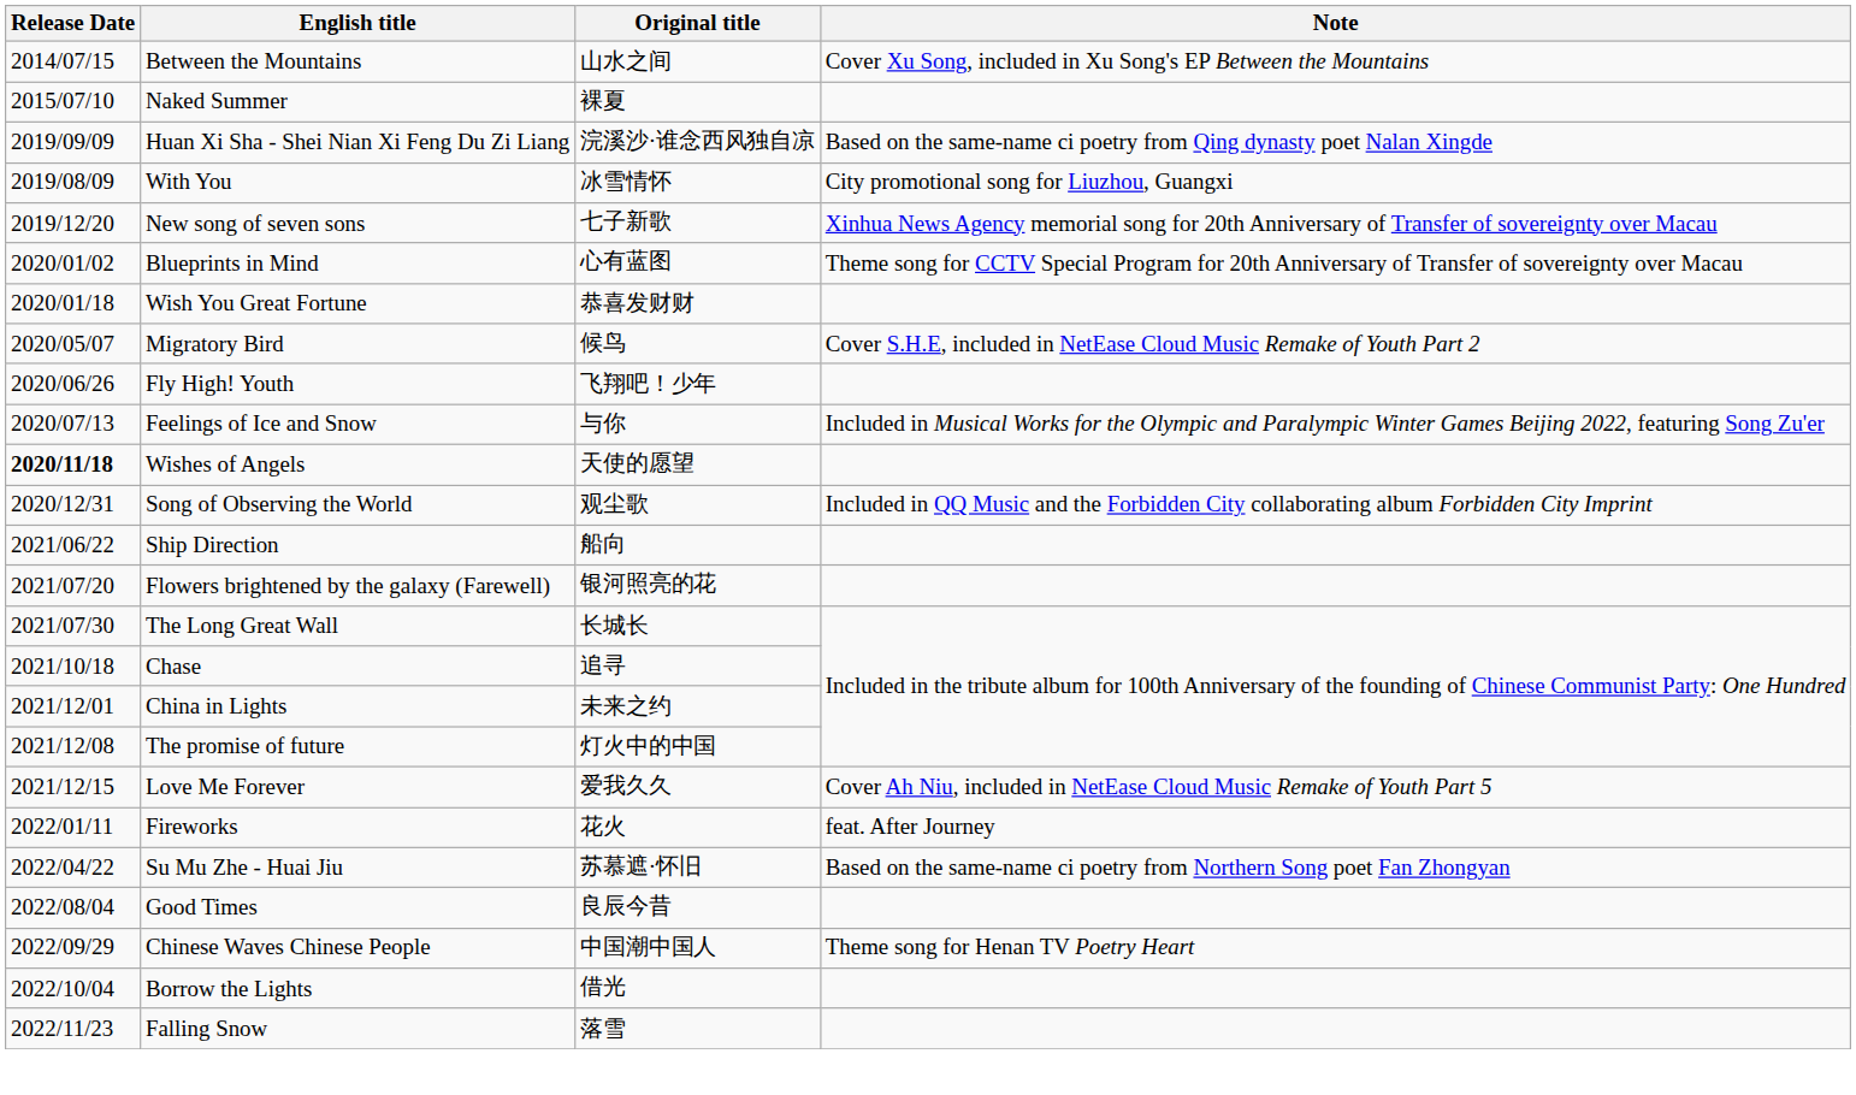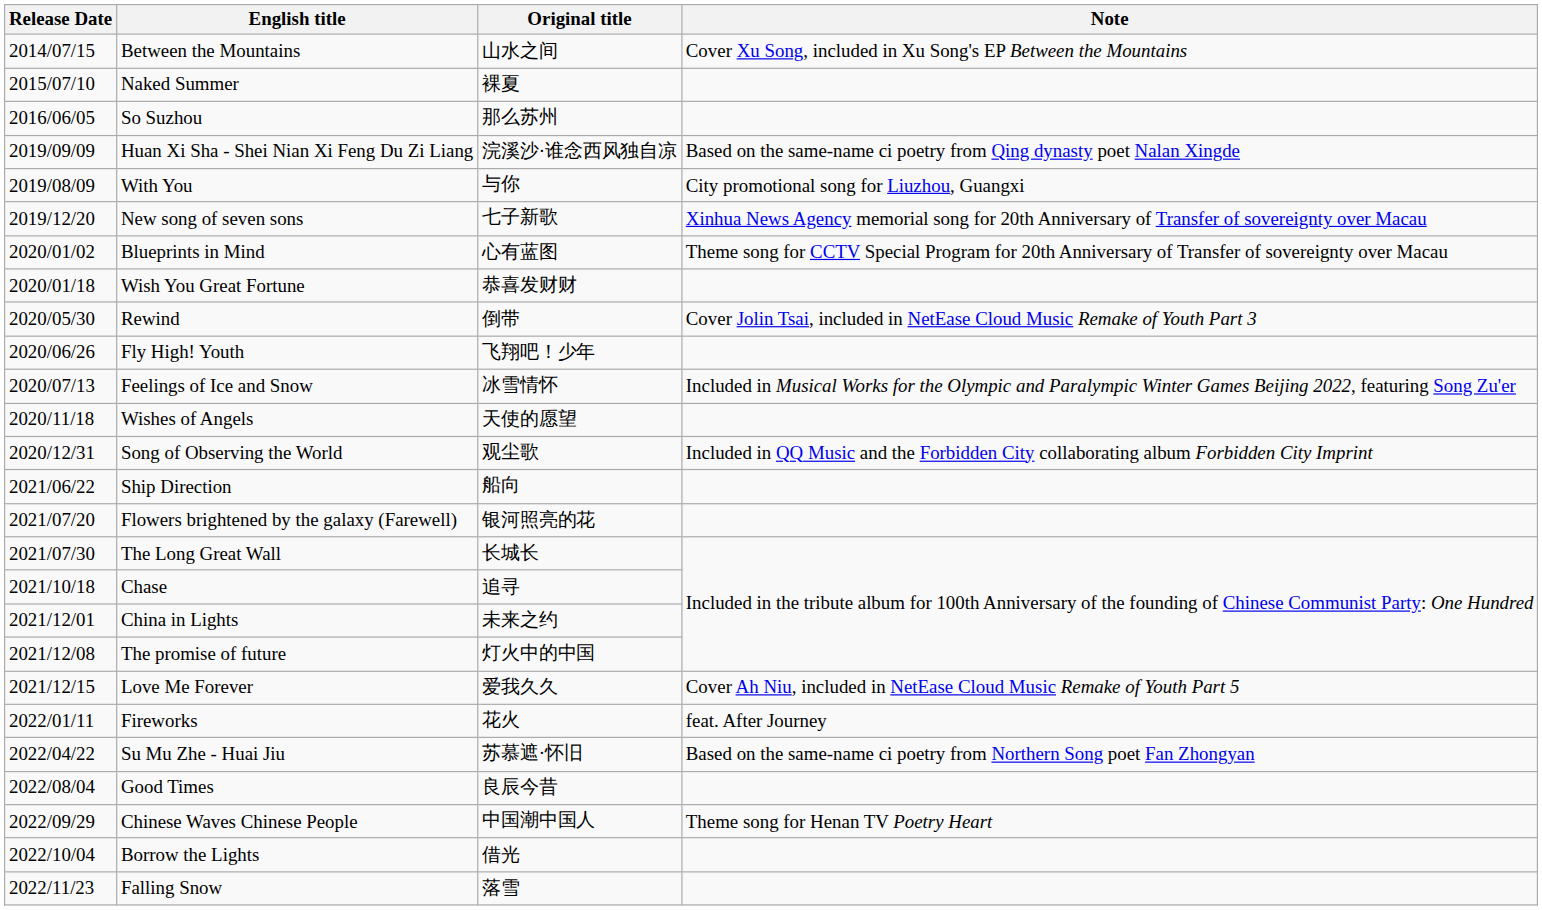 <table class="wikitable">
 <tr>
 <th>Release Date</th>
 <th>English title</th>
 <th>Original title</th>
 <th>Note</th>
 </tr>
 <tr>
 <td>2014/07/15</td>
 <td>Between the Mountains</td>
 <td>山水之间</td>
 <td>Cover <a href='#'>Xu Song</a>, included in Xu Song's EP <em>Between the Mountains</em></td>
 </tr>
 <tr>
 <td>2015/07/10</td>
 <td>Naked Summer</td>
 <td>裸夏</td>
 <td></td>
 </tr>
 <tr>
+<td>2016/06/05</td>
+<td>So Suzhou</td>
+<td>那么苏州</td>
+<td></td>
+</tr>
+<tr>
 <td>2019/09/09</td>
 <td>Huan Xi Sha - Shei Nian Xi Feng Du Zi Liang</td>
 <td>浣溪沙·谁念西风独自凉</td>
 <td>Based on the same-name ci poetry from <a href='#'>Qing dynasty</a> poet <a href='#'>Nalan Xingde</a></td>
 </tr>
 <tr>
 <td>2019/08/09</td>
 <td>With You</td>
-<td>冰雪情怀</td>
+<td>与你</td>
 <td>City promotional song for <a href='#'>Liuzhou</a>, Guangxi</td>
 </tr>
 <tr>
 <td>2019/12/20</td>
 <td>New song of seven sons</td>
 <td>七子新歌</td>
 <td><a href='#'>Xinhua News Agency</a> memorial song for 20th Anniversary of <a href='#'>Transfer of sovereignty over Macau</a></td>
 </tr>
 <tr>
 <td>2020/01/02</td>
 <td>Blueprints in Mind</td>
 <td>心有蓝图</td>
 <td>Theme song for <a href='#'>CCTV</a> Special Program for 20th Anniversary of Transfer of sovereignty over Macau</td>
 </tr>
 <tr>
 <td>2020/01/18</td>
 <td>Wish You Great Fortune</td>
 <td>恭喜发财财</td>
 <td></td>
 </tr>
 <tr>
-<td>2020/05/07</td>
-<td>Migratory Bird</td>
-<td>候鸟</td>
-<td>Cover <a href='#'>S.H.E</a>, included in <a href='#'>NetEase Cloud Music</a> <em>Remake of Youth Part 2</em></td>
+<td>2020/05/30</td>
+<td>Rewind</td>
+<td>倒带</td>
+<td>Cover <a href='#'>Jolin Tsai</a>, included in <a href='#'>NetEase Cloud Music</a> <em>Remake of Youth Part 3</em></td>
 </tr>
 <tr>
 <td>2020/06/26</td>
 <td>Fly High! Youth</td>
 <td>飞翔吧！少年</td>
 <td></td>
 </tr>
 <tr>
 <td>2020/07/13</td>
 <td>Feelings of Ice and Snow</td>
-<td>与你</td>
+<td>冰雪情怀</td>
 <td>Included in <em>Musical Works for the Olympic and Paralympic Winter Games Beijing 2022</em>, featuring <a href='#'>Song Zu'er</a></td>
 </tr>
 <tr>
-<td><strong>2020/11/18</strong></td>
+<td>2020/11/18</td>
 <td>Wishes of Angels</td>
 <td>天使的愿望</td>
 <td></td>
 </tr>
 <tr>
 <td>2020/12/31</td>
 <td>Song of Observing the World</td>
 <td>观尘歌</td>
 <td>Included in <a href='#'>QQ Music</a> and the <a href='#'>Forbidden City</a> collaborating album <em>Forbidden City Imprint</em></td>
 </tr>
 <tr>
 <td>2021/06/22</td>
 <td>Ship Direction</td>
 <td>船向</td>
 <td></td>
 </tr>
 <tr>
 <td>2021/07/20</td>
 <td>Flowers brightened by the galaxy (Farewell)</td>
 <td>银河照亮的花</td>
 <td></td>
 </tr>
 <tr>
 <td>2021/07/30</td>
 <td>The Long Great Wall</td>
 <td>长城长</td>
 <td rowspan="4">Included in the tribute album for 100th Anniversary of the founding of <a href='#'>Chinese Communist Party</a>: <em>One Hundred</em></td>
 </tr>
 <tr>
 <td>2021/10/18</td>
 <td>Chase</td>
 <td>追寻</td>
 </tr>
 <tr>
 <td>2021/12/01</td>
 <td>China in Lights</td>
 <td>未来之约</td>
 </tr>
 <tr>
 <td>2021/12/08</td>
 <td>The promise of future</td>
 <td>灯火中的中国</td>
 </tr>
 <tr>
 <td>2021/12/15</td>
 <td>Love Me Forever</td>
 <td>爱我久久</td>
 <td>Cover <a href='#'>Ah Niu</a>, included in <a href='#'>NetEase Cloud Music</a> <em>Remake of Youth Part 5</em></td>
 </tr>
 <tr>
 <td>2022/01/11</td>
 <td>Fireworks</td>
 <td>花火</td>
 <td>feat. After Journey</td>
 </tr>
 <tr>
 <td>2022/04/22</td>
 <td>Su Mu Zhe - Huai Jiu</td>
 <td>苏慕遮·怀旧</td>
 <td>Based on the same-name ci poetry from <a href='#'>Northern Song</a> poet <a href='#'>Fan Zhongyan</a></td>
 </tr>
 <tr>
 <td>2022/08/04</td>
 <td>Good Times</td>
 <td>良辰今昔</td>
 <td></td>
 </tr>
 <tr>
 <td>2022/09/29</td>
 <td>Chinese  Waves Chinese People</td>
 <td>中国潮中国人</td>
 <td>Theme song for Henan TV <em>Poetry Heart</em></td>
 </tr>
 <tr>
 <td>2022/10/04</td>
 <td>Borrow the Lights</td>
 <td>借光</td>
 <td></td>
 </tr>
 <tr>
 <td>2022/11/23</td>
 <td>Falling Snow</td>
 <td>落雪</td>
 <td></td>
 </tr>
 </table>
